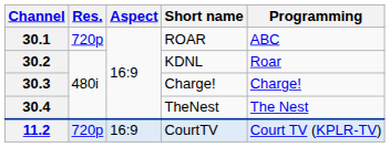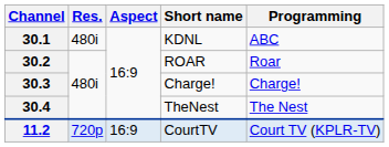 <table class="wikitable">
 <tr>
 <th scope = "col"><a href='#'>Channel</a></th>
 <th scope = "col"><a href='#'>Res.</a></th>
 <th scope = "col"><a href='#'>Aspect</a></th>
 <th scope = "col">Short name</th>
 <th scope = "col">Programming</th>
 </tr>
 <tr>
 <th scope = "row">30.1</th>
-<td><a href='#'>720p</a></td>
+<td>480i</td>
 <td rowspan="4">16:9</td>
-<td>ROAR</td>
+<td>KDNL</td>
 <td><a href='#'>ABC</a></td>
 </tr>
 <tr>
 <th scope = "row">30.2</th>
 <td rowspan="3">480i</td>
-<td>KDNL</td>
+<td>ROAR</td>
 <td><a href='#'>Roar</a></td>
 </tr>
 <tr>
 <th scope = "row">30.3</th>
 <td>Charge!</td>
 <td><a href='#'>Charge!</a></td>
 </tr>
 <tr>
 <th scope = "row">30.4</th>
 <td>TheNest</td>
 <td><a href='#'>The Nest</a></td>
 </tr>
 <tr style="background-color:#DFEBF6; border-top: 2px solid #003399;">
 <th scope = "row"><a href='#'>11.2</a></th>
 <td><a href='#'>720p</a></td>
 <td>16:9</td>
 <td>CourtTV</td>
 <td><a href='#'>Court TV</a> (<a href='#'>KPLR-TV</a>)</td>
 </tr>
 </table>
